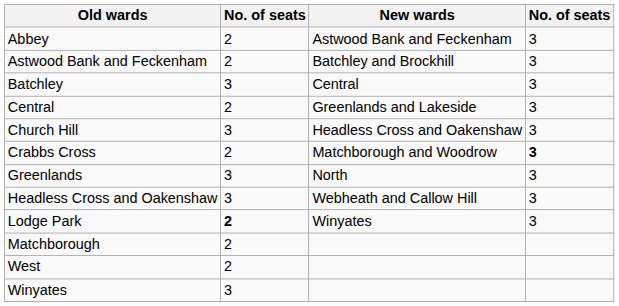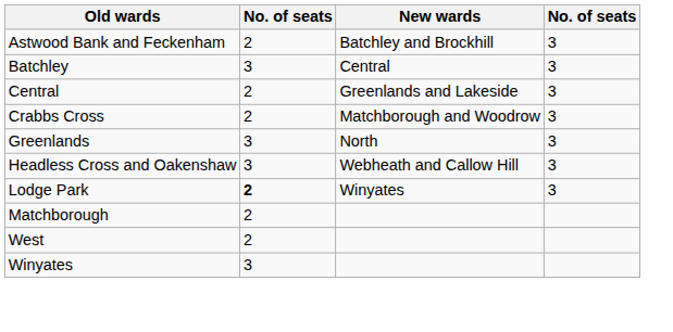 <table class="wikitable">
 <tr>
 <th>Old wards</th>
 <th>No. of seats</th>
 <th>New wards</th>
 <th>No. of seats</th>
-</tr>
-<tr>
-<td>Abbey</td>
-<td>2</td>
-<td>Astwood Bank and Feckenham</td>
-<td>3</td>
 </tr>
 <tr>
 <td>Astwood Bank and Feckenham</td>
 <td>2</td>
 <td>Batchley and Brockhill</td>
 <td>3</td>
 </tr>
 <tr>
 <td>Batchley</td>
 <td>3</td>
 <td>Central</td>
 <td>3</td>
 </tr>
 <tr>
 <td>Central</td>
 <td>2</td>
 <td>Greenlands and Lakeside</td>
 <td>3</td>
 </tr>
 <tr>
-<td>Church Hill</td>
-<td>3</td>
-<td>Headless Cross and Oakenshaw</td>
-<td>3</td>
-</tr>
-<tr>
 <td>Crabbs Cross</td>
 <td>2</td>
 <td>Matchborough and Woodrow</td>
-<td><strong>3</strong></td>
+<td>3</td>
 </tr>
 <tr>
 <td>Greenlands</td>
 <td>3</td>
 <td>North</td>
 <td>3</td>
 </tr>
 <tr>
 <td>Headless Cross and Oakenshaw</td>
 <td>3</td>
 <td>Webheath and Callow Hill</td>
 <td>3</td>
 </tr>
 <tr>
 <td>Lodge Park</td>
 <td><strong>2</strong></td>
 <td>Winyates</td>
 <td>3</td>
 </tr>
 <tr>
 <td>Matchborough</td>
 <td>2</td>
 <td></td>
 <td></td>
 </tr>
 <tr>
 <td>West</td>
 <td>2</td>
 <td></td>
 <td></td>
 </tr>
 <tr>
 <td>Winyates</td>
 <td>3</td>
 <td></td>
 <td></td>
 </tr>
 </table>
